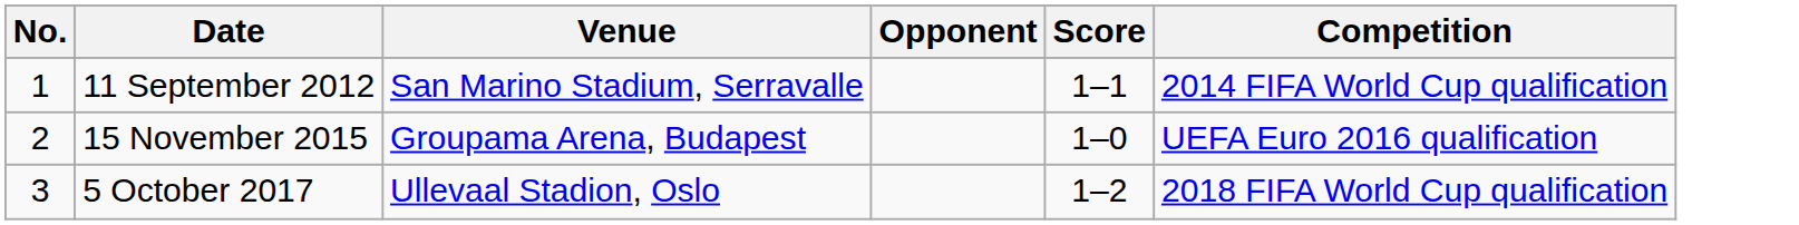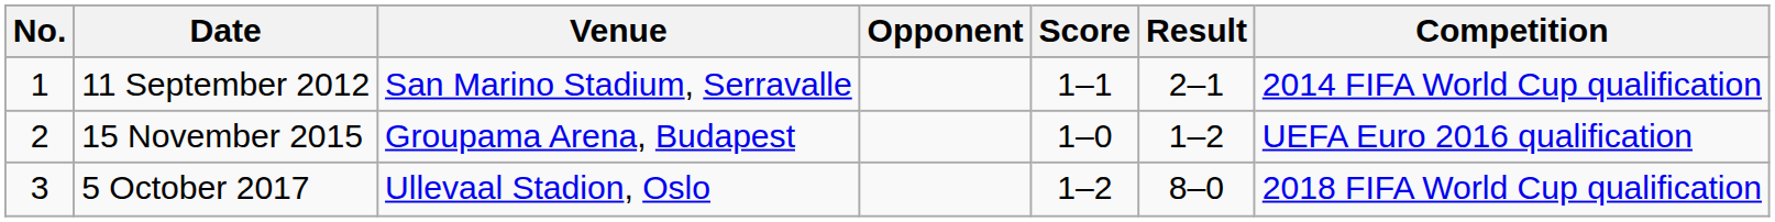 <table class="wikitable sortable">
 <tr>
 <th scope="col">No.</th>
 <th scope="col">Date</th>
 <th scope="col">Venue</th>
 <th scope="col">Opponent</th>
 <th scope="col">Score</th>
+<th scope="col">Result</th>
 <th scope="col">Competition</th>
 </tr>
 <tr>
 <td align="center">1</td>
 <td>11 September 2012</td>
 <td><a href='#'>San Marino Stadium</a>, <a href='#'>Serravalle</a></td>
 <td></td>
 <td align="center">1–1</td>
+<td align="center">2–1</td>
 <td><a href='#'>2014 FIFA World Cup qualification</a></td>
 </tr>
 <tr>
 <td align="center">2</td>
 <td>15 November 2015</td>
 <td><a href='#'>Groupama Arena</a>, <a href='#'>Budapest</a></td>
 <td></td>
 <td align="center">1–0</td>
+<td align="center">1–2</td>
 <td><a href='#'>UEFA Euro 2016 qualification</a></td>
 </tr>
 <tr>
 <td align="center">3</td>
 <td>5 October 2017</td>
 <td><a href='#'>Ullevaal Stadion</a>, <a href='#'>Oslo</a></td>
 <td></td>
 <td align="center">1–2</td>
+<td align="center">8–0</td>
 <td><a href='#'>2018 FIFA World Cup qualification</a></td>
 </tr>
 </table>
